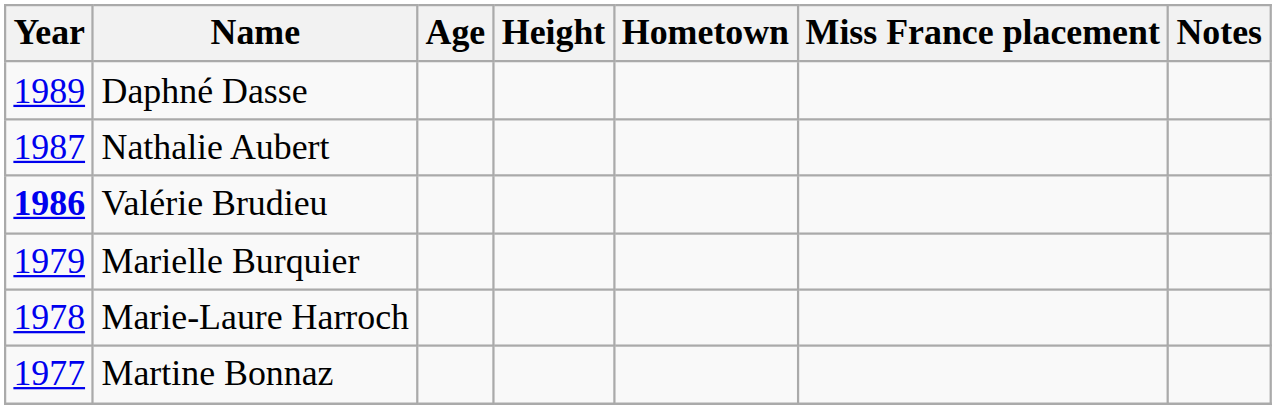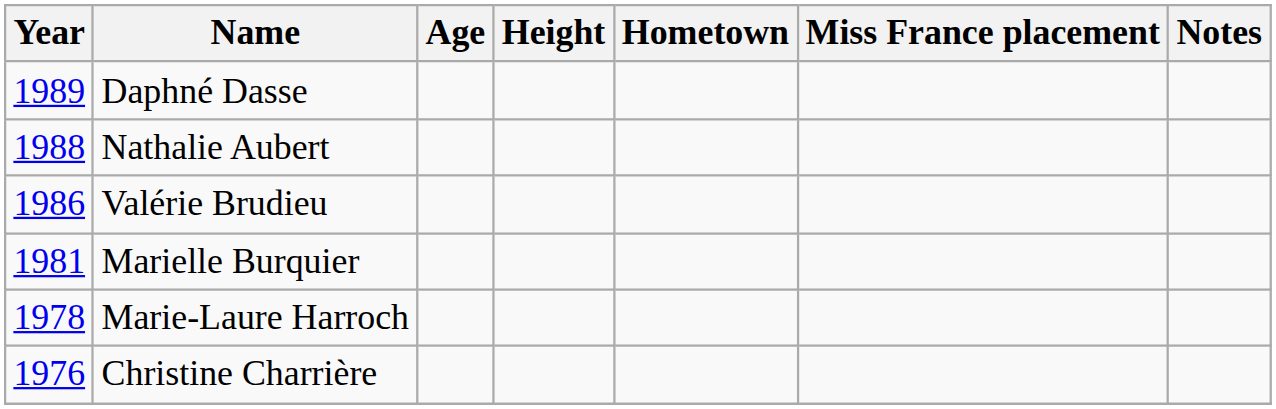 <table class="wikitable sortable">
 <tr>
 <th>Year</th>
 <th>Name</th>
 <th>Age</th>
 <th>Height</th>
 <th>Hometown</th>
 <th>Miss France placement</th>
 <th>Notes</th>
 </tr>
 <tr>
 <td><a href='#'>1989</a></td>
 <td>Daphné Dasse</td>
 <td></td>
 <td></td>
 <td></td>
 <td></td>
 <td></td>
 </tr>
 <tr>
-<td><a href='#'>1987</a></td>
+<td><a href='#'>1988</a></td>
 <td>Nathalie Aubert</td>
 <td></td>
 <td></td>
 <td></td>
 <td></td>
 <td></td>
 </tr>
 <tr>
-<td><strong><a href='#'>1986</a></strong></td>
+<td><a href='#'>1986</a></td>
 <td>Valérie Brudieu</td>
 <td></td>
 <td></td>
 <td></td>
 <td></td>
 <td></td>
 </tr>
 <tr>
-<td><a href='#'>1979</a></td>
+<td><a href='#'>1981</a></td>
 <td>Marielle Burquier</td>
 <td></td>
 <td></td>
 <td></td>
 <td></td>
 <td></td>
 </tr>
 <tr>
 <td><a href='#'>1978</a></td>
 <td>Marie-Laure Harroch</td>
 <td></td>
 <td></td>
 <td></td>
 <td></td>
 <td></td>
 </tr>
 <tr>
-<td><a href='#'>1977</a></td>
-<td>Martine Bonnaz</td>
+<td><a href='#'>1976</a></td>
+<td>Christine Charrière</td>
 <td></td>
 <td></td>
 <td></td>
 <td></td>
 <td></td>
 </tr>
 <tr>
 </tr>
 </table>
